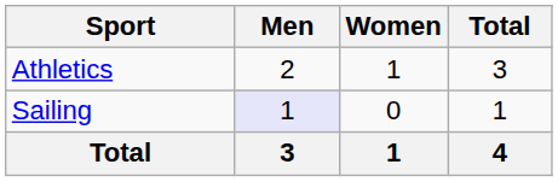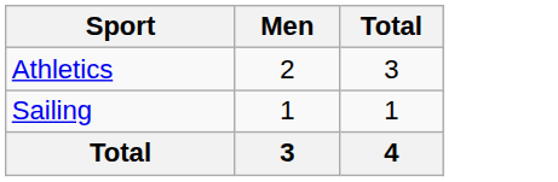 <table class="wikitable sortable" style="text-align:center;">
 <tr>
 <th width=130>Sport</th>
 <th width=55>Men</th>
-<th width=55>Women</th>
 <th width=55>Total</th>
 </tr>
 <tr>
 <td align=left><a href='#'>Athletics</a></td>
 <td>2</td>
-<td>1</td>
 <td>3</td>
 </tr>
 <tr>
 <td align=left><a href='#'>Sailing</a></td>
-<td style="background: lavender;">1</td>
-<td>0</td>
+<td>1</td>
 <td>1</td>
 </tr>
 <tr>
 <th>Total</th>
 <th>3</th>
-<th>1</th>
 <th>4</th>
 </tr>
 </table>
